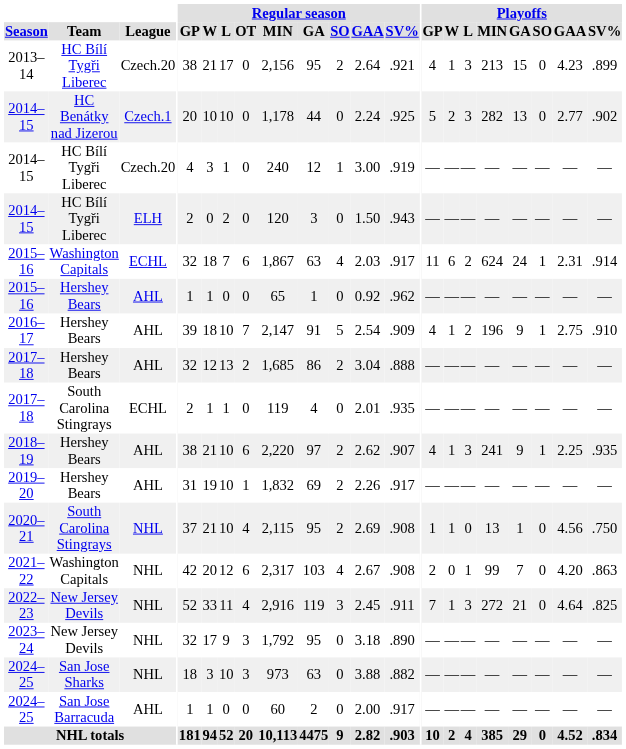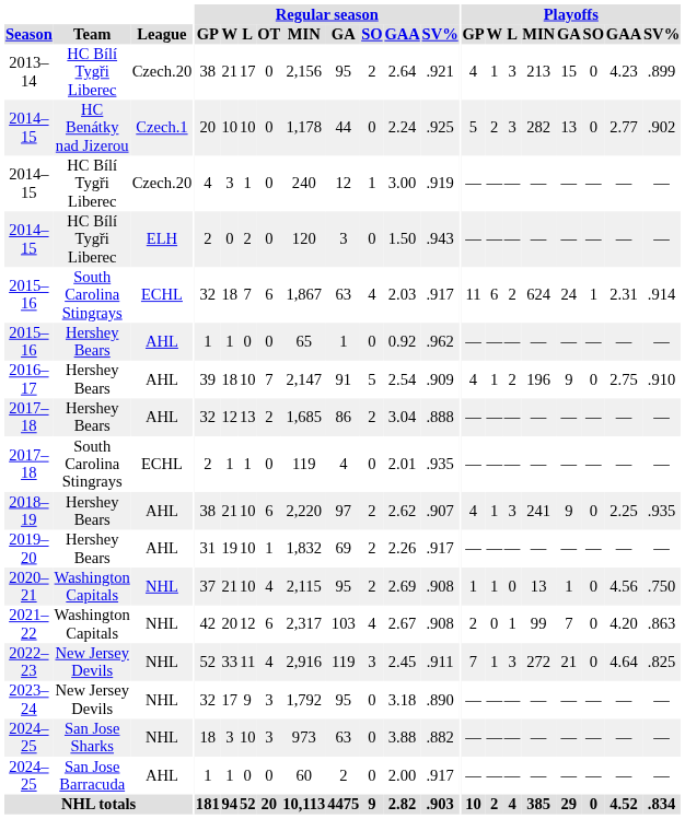 <table border="0" cellpadding="1" cellspacing="0" style="text-align:center; width:75%;">
 <tr bgcolor="#e0e0e0">
 <th colspan="3" bgcolor="#ffffff"></th>
 <th rowspan="99" bgcolor="#ffffff"></th>
 <th colspan="9" bgcolor="#e0e0e0"><a href='#'>Regular season</a></th>
 <th rowspan="99" bgcolor="#ffffff"></th>
 <th colspan="8" bgcolor="#e0e0e0"><a href='#'>Playoffs</a></th>
 </tr>
 <tr bgcolor="#e0e0e0">
 <th><a href='#'>Season</a></th>
 <th>Team</th>
 <th>League</th>
 <th>GP</th>
 <th>W</th>
 <th>L</th>
 <th>OT</th>
 <th>MIN</th>
 <th>GA</th>
 <th><a href='#'>SO</a></th>
 <th><a href='#'>GAA</a></th>
 <th><a href='#'>SV%</a></th>
 <th>GP</th>
 <th>W</th>
 <th>L</th>
 <th>MIN</th>
 <th>GA</th>
 <th>SO</th>
 <th>GAA</th>
 <th>SV%</th>
 </tr>
 <tr>
 <td>2013–14</td>
 <td><a href='#'>HC Bílí Tygři Liberec</a></td>
 <td>Czech.20</td>
 <td>38</td>
 <td>21</td>
 <td>17</td>
 <td>0</td>
 <td>2,156</td>
 <td>95</td>
 <td>2</td>
 <td>2.64</td>
 <td>.921</td>
 <td>4</td>
 <td>1</td>
 <td>3</td>
 <td>213</td>
 <td>15</td>
 <td>0</td>
 <td>4.23</td>
 <td>.899</td>
 </tr>
 <tr bgcolor="#f0f0f0">
 <td><a href='#'>2014–15</a></td>
 <td><a href='#'>HC Benátky nad Jizerou</a></td>
 <td><a href='#'>Czech.1</a></td>
 <td>20</td>
 <td>10</td>
 <td>10</td>
 <td>0</td>
 <td>1,178</td>
 <td>44</td>
 <td>0</td>
 <td>2.24</td>
 <td>.925</td>
 <td>5</td>
 <td>2</td>
 <td>3</td>
 <td>282</td>
 <td>13</td>
 <td>0</td>
 <td>2.77</td>
 <td>.902</td>
 </tr>
 <tr>
 <td>2014–15</td>
 <td>HC Bílí Tygři Liberec</td>
 <td>Czech.20</td>
 <td>4</td>
 <td>3</td>
 <td>1</td>
 <td>0</td>
 <td>240</td>
 <td>12</td>
 <td>1</td>
 <td>3.00</td>
 <td>.919</td>
 <td>—</td>
 <td>—</td>
 <td>—</td>
 <td>—</td>
 <td>—</td>
 <td>—</td>
 <td>—</td>
 <td>—</td>
 </tr>
 <tr bgcolor="#f0f0f0">
 <td><a href='#'>2014–15</a></td>
 <td>HC Bílí Tygři Liberec</td>
 <td><a href='#'>ELH</a></td>
 <td>2</td>
 <td>0</td>
 <td>2</td>
 <td>0</td>
 <td>120</td>
 <td>3</td>
 <td>0</td>
 <td>1.50</td>
 <td>.943</td>
 <td>—</td>
 <td>—</td>
 <td>—</td>
 <td>—</td>
 <td>—</td>
 <td>—</td>
 <td>—</td>
 <td>—</td>
 </tr>
 <tr>
 <td><a href='#'>2015–16</a></td>
-<td><a href='#'>Washington Capitals</a></td>
+<td><a href='#'>South Carolina Stingrays</a></td>
 <td><a href='#'>ECHL</a></td>
 <td>32</td>
 <td>18</td>
 <td>7</td>
 <td>6</td>
 <td>1,867</td>
 <td>63</td>
 <td>4</td>
 <td>2.03</td>
 <td>.917</td>
 <td>11</td>
 <td>6</td>
 <td>2</td>
 <td>624</td>
 <td>24</td>
 <td>1</td>
 <td>2.31</td>
 <td>.914</td>
 </tr>
 <tr bgcolor="#f0f0f0">
 <td><a href='#'>2015–16</a></td>
 <td><a href='#'>Hershey Bears</a></td>
 <td><a href='#'>AHL</a></td>
 <td>1</td>
 <td>1</td>
 <td>0</td>
 <td>0</td>
 <td>65</td>
 <td>1</td>
 <td>0</td>
 <td>0.92</td>
 <td>.962</td>
 <td>—</td>
 <td>—</td>
 <td>—</td>
 <td>—</td>
 <td>—</td>
 <td>—</td>
 <td>—</td>
 <td>—</td>
 </tr>
 <tr>
 <td><a href='#'>2016–17</a></td>
 <td>Hershey Bears</td>
 <td>AHL</td>
 <td>39</td>
 <td>18</td>
 <td>10</td>
 <td>7</td>
 <td>2,147</td>
 <td>91</td>
 <td>5</td>
 <td>2.54</td>
 <td>.909</td>
 <td>4</td>
 <td>1</td>
 <td>2</td>
 <td>196</td>
 <td>9</td>
-<td>1</td>
+<td>0</td>
 <td>2.75</td>
 <td>.910</td>
 </tr>
 <tr bgcolor="#f0f0f0">
 <td><a href='#'>2017–18</a></td>
 <td>Hershey Bears</td>
 <td>AHL</td>
 <td>32</td>
 <td>12</td>
 <td>13</td>
 <td>2</td>
 <td>1,685</td>
 <td>86</td>
 <td>2</td>
 <td>3.04</td>
 <td>.888</td>
 <td>—</td>
 <td>—</td>
 <td>—</td>
 <td>—</td>
 <td>—</td>
 <td>—</td>
 <td>—</td>
 <td>—</td>
 </tr>
 <tr>
 <td><a href='#'>2017–18</a></td>
 <td>South Carolina Stingrays</td>
 <td>ECHL</td>
 <td>2</td>
 <td>1</td>
 <td>1</td>
 <td>0</td>
 <td>119</td>
 <td>4</td>
 <td>0</td>
 <td>2.01</td>
 <td>.935</td>
 <td>—</td>
 <td>—</td>
 <td>—</td>
 <td>—</td>
 <td>—</td>
 <td>—</td>
 <td>—</td>
 <td>—</td>
 </tr>
 <tr bgcolor="#f0f0f0">
 <td><a href='#'>2018–19</a></td>
 <td>Hershey Bears</td>
 <td>AHL</td>
 <td>38</td>
 <td>21</td>
 <td>10</td>
 <td>6</td>
 <td>2,220</td>
 <td>97</td>
 <td>2</td>
 <td>2.62</td>
 <td>.907</td>
 <td>4</td>
 <td>1</td>
 <td>3</td>
 <td>241</td>
 <td>9</td>
-<td>1</td>
+<td>0</td>
 <td>2.25</td>
 <td>.935</td>
 </tr>
 <tr>
 <td><a href='#'>2019–20</a></td>
 <td>Hershey Bears</td>
 <td>AHL</td>
 <td>31</td>
 <td>19</td>
 <td>10</td>
 <td>1</td>
 <td>1,832</td>
 <td>69</td>
 <td>2</td>
 <td>2.26</td>
 <td>.917</td>
 <td>—</td>
 <td>—</td>
 <td>—</td>
 <td>—</td>
 <td>—</td>
 <td>—</td>
 <td>—</td>
 <td>—</td>
 </tr>
 <tr bgcolor="#f0f0f0">
 <td><a href='#'>2020–21</a></td>
-<td><a href='#'>South Carolina Stingrays</a></td>
+<td><a href='#'>Washington Capitals</a></td>
 <td><a href='#'>NHL</a></td>
 <td>37</td>
 <td>21</td>
 <td>10</td>
 <td>4</td>
 <td>2,115</td>
 <td>95</td>
 <td>2</td>
 <td>2.69</td>
 <td>.908</td>
 <td>1</td>
 <td>1</td>
 <td>0</td>
 <td>13</td>
 <td>1</td>
 <td>0</td>
 <td>4.56</td>
 <td>.750</td>
 </tr>
 <tr>
 <td><a href='#'>2021–22</a></td>
 <td>Washington Capitals</td>
 <td>NHL</td>
 <td>42</td>
 <td>20</td>
 <td>12</td>
 <td>6</td>
 <td>2,317</td>
 <td>103</td>
 <td>4</td>
 <td>2.67</td>
 <td>.908</td>
 <td>2</td>
 <td>0</td>
 <td>1</td>
 <td>99</td>
 <td>7</td>
 <td>0</td>
 <td>4.20</td>
 <td>.863</td>
 </tr>
 <tr bgcolor="#f0f0f0">
 <td><a href='#'>2022–23</a></td>
 <td><a href='#'>New Jersey Devils</a></td>
 <td>NHL</td>
 <td>52</td>
 <td>33</td>
 <td>11</td>
 <td>4</td>
 <td>2,916</td>
 <td>119</td>
 <td>3</td>
 <td>2.45</td>
 <td>.911</td>
 <td>7</td>
 <td>1</td>
 <td>3</td>
 <td>272</td>
 <td>21</td>
 <td>0</td>
 <td>4.64</td>
 <td>.825</td>
 </tr>
 <tr>
 <td><a href='#'>2023–24</a></td>
 <td>New Jersey Devils</td>
 <td>NHL</td>
 <td>32</td>
 <td>17</td>
 <td>9</td>
 <td>3</td>
 <td>1,792</td>
 <td>95</td>
 <td>0</td>
 <td>3.18</td>
 <td>.890</td>
 <td>—</td>
 <td>—</td>
 <td>—</td>
 <td>—</td>
 <td>—</td>
 <td>—</td>
 <td>—</td>
 <td>—</td>
 </tr>
 <tr bgcolor="#f0f0f0">
 <td><a href='#'>2024–25</a></td>
 <td><a href='#'>San Jose Sharks</a></td>
 <td>NHL</td>
 <td>18</td>
 <td>3</td>
 <td>10</td>
 <td>3</td>
 <td>973</td>
 <td>63</td>
 <td>0</td>
 <td>3.88</td>
 <td>.882</td>
 <td>—</td>
 <td>—</td>
 <td>—</td>
 <td>—</td>
 <td>—</td>
 <td>—</td>
 <td>—</td>
 <td>—</td>
 </tr>
 <tr>
 <td><a href='#'>2024–25</a></td>
 <td><a href='#'>San Jose Barracuda</a></td>
 <td>AHL</td>
 <td>1</td>
 <td>1</td>
 <td>0</td>
 <td>0</td>
 <td>60</td>
 <td>2</td>
 <td>0</td>
 <td>2.00</td>
 <td>.917</td>
 <td>—</td>
 <td>—</td>
 <td>—</td>
 <td>—</td>
 <td>—</td>
 <td>—</td>
 <td>—</td>
 <td>—</td>
 </tr>
 <tr bgcolor="#e0e0e0">
 <th colspan="3">NHL totals</th>
 <th>181</th>
 <th>94</th>
 <th>52</th>
 <th>20</th>
 <th>10,113</th>
 <th>4475</th>
 <th>9</th>
 <th>2.82</th>
 <th>.903</th>
 <th>10</th>
 <th>2</th>
 <th>4</th>
 <th>385</th>
 <th>29</th>
 <th>0</th>
 <th>4.52</th>
 <th>.834</th>
 </tr>
 </table>
